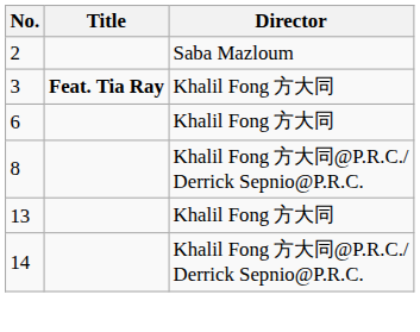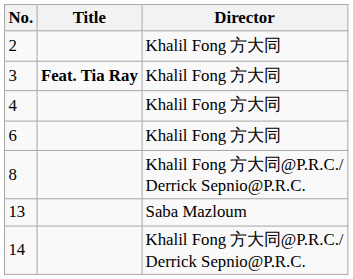 <table class="wikitable">
 <tr>
 <th><strong>No.</strong></th>
 <th><strong>Title</strong></th>
 <th><strong>Director</strong></th>
 </tr>
 <tr>
 <td>2</td>
 <td></td>
-<td>Saba Mazloum</td>
+<td>Khalil Fong 方大同</td>
 </tr>
 <tr>
 <td>3</td>
 <td><strong> Feat. Tia Ray</strong></td>
+<td>Khalil Fong 方大同</td>
+</tr>
+<tr>
+<td>4</td>
+<td></td>
 <td>Khalil Fong 方大同</td>
 </tr>
 <tr>
 <td>6</td>
 <td></td>
 <td>Khalil Fong 方大同</td>
 </tr>
 <tr>
 <td>8</td>
 <td></td>
 <td>Khalil Fong 方大同@P.R.C./ <br>Derrick Sepnio@P.R.C.</td>
 </tr>
 <tr>
 <td>13</td>
 <td></td>
-<td>Khalil Fong 方大同</td>
+<td>Saba Mazloum</td>
 </tr>
 <tr>
 <td>14</td>
 <td></td>
 <td>Khalil Fong 方大同@P.R.C./ <br>Derrick Sepnio@P.R.C.</td>
 </tr>
 </table>
